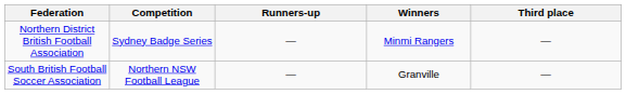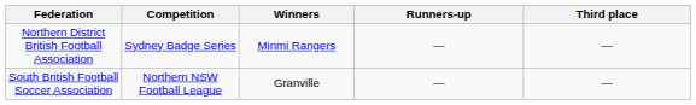 <table class="wikitable" width="75%">
 <tr>
 <th style="width:10em">Federation</th>
 <th style="width:10em">Competition</th>
+<th style="width:10em">Winners</th>
 <th style="width:15em">Runners-up</th>
-<th style="width:10em">Winners</th>
 <th style="width:15em">Third place</th>
 </tr>
 <tr>
 <td align="center"><a href='#'>Northern District British Football Association</a></td>
 <td align="center"><a href='#'>Sydney Badge Series</a></td>
+<td align="center"><a href='#'>Minmi Rangers</a></td>
 <td align="center">—</td>
-<td align="center"><a href='#'>Minmi Rangers</a></td>
 <td align="center">—</td>
 </tr>
 <tr>
 <td align="center"><a href='#'>South British Football Soccer Association</a></td>
 <td align="center"><a href='#'>Northern NSW Football League</a></td>
+<td align="center">Granville</td>
 <td align="center">—</td>
-<td align="center">Granville</td>
 <td align="center">—</td>
 </tr>
 </table>
